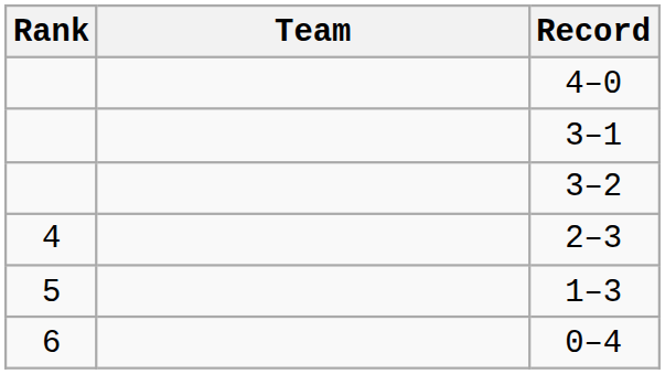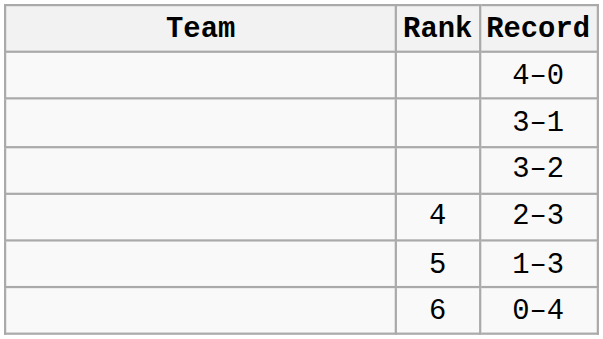 <table class=wikitable style="text-align:center;">
 <tr>
+<th width=170>Team</th>
 <th>Rank</th>
-<th width=170>Team</th>
 <th>Record</th>
 </tr>
 <tr>
+<td align=left></td>
 <td></td>
-<td align=left></td>
 <td align=center>4–0</td>
 </tr>
 <tr>
+<td align=left></td>
 <td></td>
-<td align=left></td>
 <td align=center>3–1</td>
 </tr>
 <tr>
+<td align=left></td>
 <td></td>
-<td align=left></td>
 <td align=center>3–2</td>
 </tr>
 <tr>
+<td align=left></td>
 <td>4</td>
-<td align=left></td>
 <td align=center>2–3</td>
 </tr>
 <tr>
+<td align=left></td>
 <td>5</td>
-<td align=left></td>
 <td align=center>1–3</td>
 </tr>
 <tr>
+<td align=left></td>
 <td>6</td>
-<td align=left></td>
 <td align=center>0–4</td>
 </tr>
 </table>
